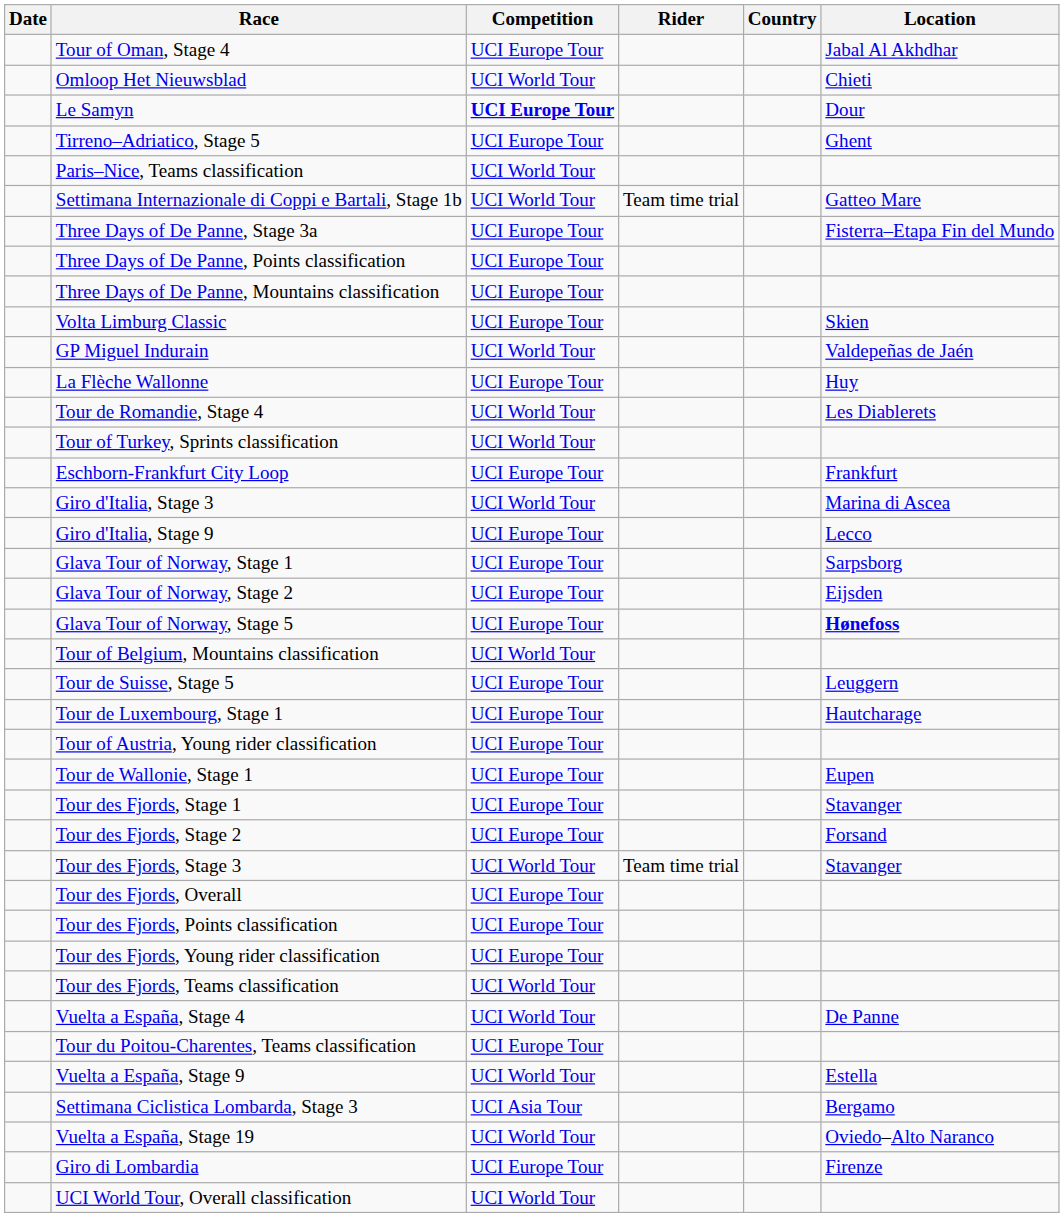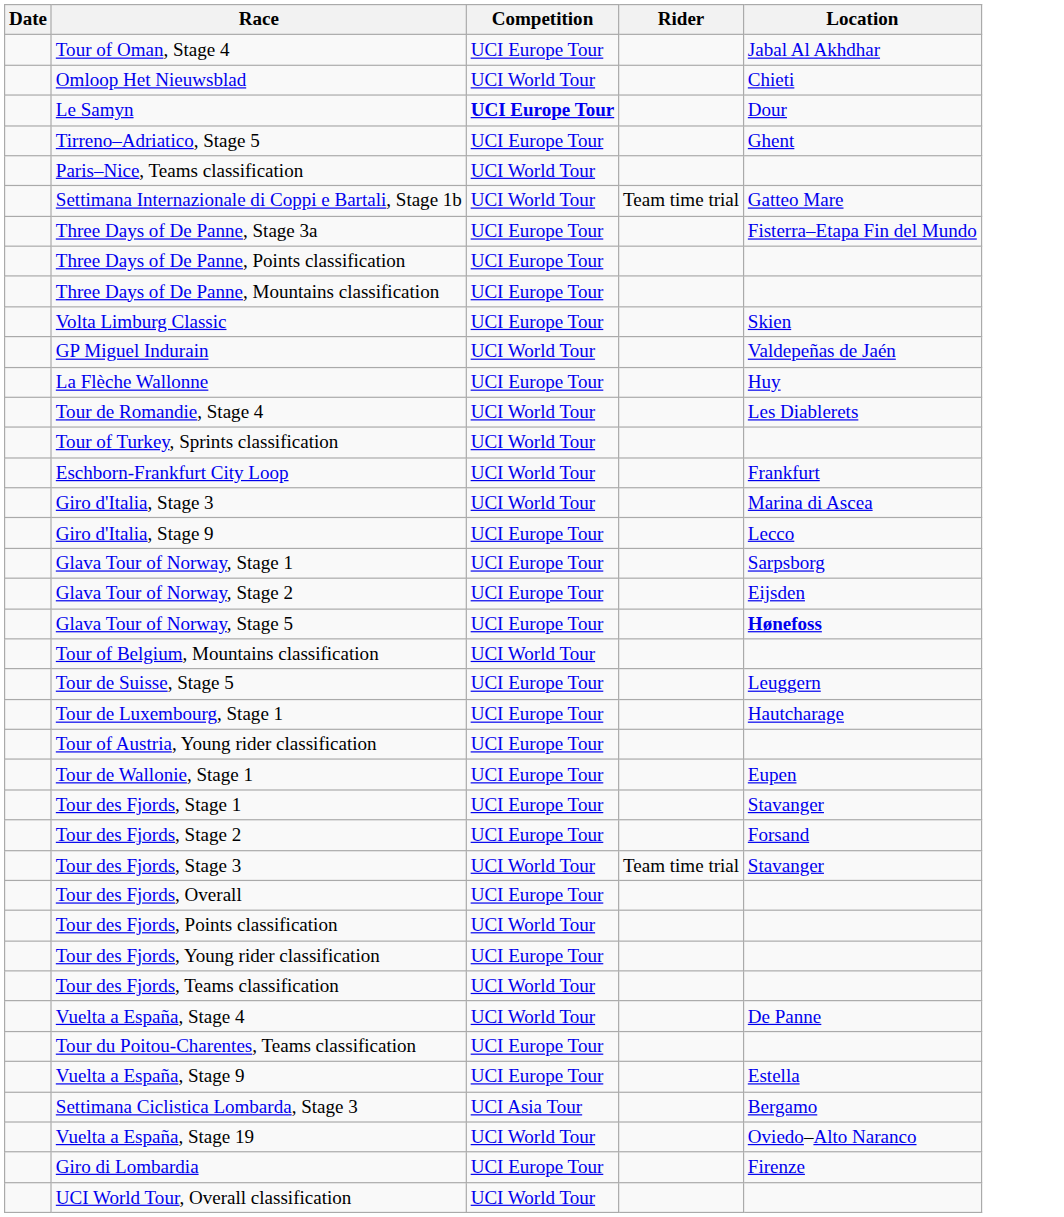 <table class="wikitable sortable">
 <tr>
 <th>Date</th>
 <th>Race</th>
 <th>Competition</th>
 <th>Rider</th>
-<th>Country</th>
 <th>Location</th>
 </tr>
 <tr>
 <td></td>
 <td><a href='#'>Tour of Oman</a>, Stage 4</td>
 <td><a href='#'>UCI Europe Tour</a></td>
-<td></td>
 <td></td>
 <td><a href='#'>Jabal Al Akhdhar</a></td>
 </tr>
 <tr>
 <td></td>
 <td><a href='#'>Omloop Het Nieuwsblad</a></td>
 <td><a href='#'>UCI World Tour</a></td>
 <td></td>
-<td></td>
 <td><a href='#'>Chieti</a></td>
 </tr>
 <tr>
 <td></td>
 <td><a href='#'>Le Samyn</a></td>
 <td><strong><a href='#'>UCI Europe Tour</a></strong></td>
 <td></td>
-<td></td>
 <td><a href='#'>Dour</a></td>
 </tr>
 <tr>
 <td></td>
 <td><a href='#'>Tirreno–Adriatico</a>, Stage 5</td>
 <td><a href='#'>UCI Europe Tour</a></td>
-<td></td>
 <td></td>
 <td><a href='#'>Ghent</a></td>
 </tr>
 <tr>
 <td></td>
 <td><a href='#'>Paris–Nice</a>, Teams classification</td>
 <td><a href='#'>UCI World Tour</a></td>
 <td align="center"></td>
 <td></td>
-<td></td>
 </tr>
 <tr>
 <td></td>
 <td><a href='#'>Settimana Internazionale di Coppi e Bartali</a>, Stage 1b</td>
 <td><a href='#'>UCI World Tour</a></td>
 <td>Team time trial</td>
-<td></td>
 <td><a href='#'>Gatteo Mare</a></td>
 </tr>
 <tr>
 <td></td>
 <td><a href='#'>Three Days of De Panne</a>, Stage 3a</td>
 <td><a href='#'>UCI Europe Tour</a></td>
-<td></td>
 <td></td>
 <td><a href='#'>Fisterra–Etapa Fin del Mundo</a></td>
 </tr>
 <tr>
 <td></td>
 <td><a href='#'>Three Days of De Panne</a>, Points classification</td>
 <td><a href='#'>UCI Europe Tour</a></td>
 <td></td>
 <td></td>
-<td></td>
 </tr>
 <tr>
 <td></td>
 <td><a href='#'>Three Days of De Panne</a>, Mountains classification</td>
 <td><a href='#'>UCI Europe Tour</a></td>
-<td></td>
 <td></td>
 <td></td>
 </tr>
 <tr>
 <td></td>
 <td><a href='#'>Volta Limburg Classic</a></td>
 <td><a href='#'>UCI Europe Tour</a></td>
 <td></td>
-<td></td>
 <td><a href='#'>Skien</a></td>
 </tr>
 <tr>
 <td></td>
 <td><a href='#'>GP Miguel Indurain</a></td>
 <td><a href='#'>UCI World Tour</a></td>
-<td></td>
 <td></td>
 <td><a href='#'>Valdepeñas de Jaén</a></td>
 </tr>
 <tr>
 <td></td>
 <td><a href='#'>La Flèche Wallonne</a></td>
 <td><a href='#'>UCI Europe Tour</a></td>
 <td></td>
-<td></td>
 <td><a href='#'>Huy</a></td>
 </tr>
 <tr>
 <td></td>
 <td><a href='#'>Tour de Romandie</a>, Stage 4</td>
 <td><a href='#'>UCI World Tour</a></td>
-<td></td>
 <td></td>
 <td><a href='#'>Les Diablerets</a></td>
 </tr>
 <tr>
 <td></td>
 <td><a href='#'>Tour of Turkey</a>, Sprints classification</td>
 <td><a href='#'>UCI World Tour</a></td>
 <td></td>
 <td></td>
-<td></td>
 </tr>
 <tr>
 <td></td>
 <td><a href='#'>Eschborn-Frankfurt City Loop</a></td>
-<td><a href='#'>UCI Europe Tour</a></td>
-<td></td>
+<td><a href='#'>UCI World Tour</a></td>
 <td></td>
 <td><a href='#'>Frankfurt</a></td>
 </tr>
 <tr>
 <td></td>
 <td><a href='#'>Giro d'Italia</a>, Stage 3</td>
 <td><a href='#'>UCI World Tour</a></td>
 <td></td>
-<td></td>
 <td><a href='#'>Marina di Ascea</a></td>
 </tr>
 <tr>
 <td></td>
 <td><a href='#'>Giro d'Italia</a>, Stage 9</td>
 <td><a href='#'>UCI Europe Tour</a></td>
-<td></td>
 <td></td>
 <td><a href='#'>Lecco</a></td>
 </tr>
 <tr>
 <td></td>
 <td><a href='#'>Glava Tour of Norway</a>, Stage 1</td>
 <td><a href='#'>UCI Europe Tour</a></td>
 <td></td>
-<td></td>
 <td><a href='#'>Sarpsborg</a></td>
 </tr>
 <tr>
 <td></td>
 <td><a href='#'>Glava Tour of Norway</a>, Stage 2</td>
 <td><a href='#'>UCI Europe Tour</a></td>
 <td></td>
-<td></td>
 <td><a href='#'>Eijsden</a></td>
 </tr>
 <tr>
 <td></td>
 <td><a href='#'>Glava Tour of Norway</a>, Stage 5</td>
 <td><a href='#'>UCI Europe Tour</a></td>
-<td></td>
 <td></td>
 <td><strong><a href='#'>Hønefoss</a></strong></td>
 </tr>
 <tr>
 <td></td>
 <td><a href='#'>Tour of Belgium</a>, Mountains classification</td>
 <td><a href='#'>UCI World Tour</a></td>
 <td></td>
 <td></td>
-<td></td>
 </tr>
 <tr>
 <td></td>
 <td><a href='#'>Tour de Suisse</a>, Stage 5</td>
 <td><a href='#'>UCI Europe Tour</a></td>
-<td></td>
 <td></td>
 <td><a href='#'>Leuggern</a></td>
 </tr>
 <tr>
 <td></td>
 <td><a href='#'>Tour de Luxembourg</a>, Stage 1</td>
 <td><a href='#'>UCI Europe Tour</a></td>
-<td></td>
 <td></td>
 <td><a href='#'>Hautcharage</a></td>
 </tr>
 <tr>
 <td></td>
 <td><a href='#'>Tour of Austria</a>, Young rider classification</td>
 <td><a href='#'>UCI Europe Tour</a></td>
 <td></td>
 <td></td>
-<td></td>
 </tr>
 <tr>
 <td></td>
 <td><a href='#'>Tour de Wallonie</a>, Stage 1</td>
 <td><a href='#'>UCI Europe Tour</a></td>
-<td></td>
 <td></td>
 <td><a href='#'>Eupen</a></td>
 </tr>
 <tr>
 <td></td>
 <td><a href='#'>Tour des Fjords</a>, Stage 1</td>
 <td><a href='#'>UCI Europe Tour</a></td>
 <td></td>
-<td></td>
 <td><a href='#'>Stavanger</a></td>
 </tr>
 <tr>
 <td></td>
 <td><a href='#'>Tour des Fjords</a>, Stage 2</td>
 <td><a href='#'>UCI Europe Tour</a></td>
-<td></td>
 <td></td>
 <td><a href='#'>Forsand</a></td>
 </tr>
 <tr>
 <td></td>
 <td><a href='#'>Tour des Fjords</a>, Stage 3</td>
 <td><a href='#'>UCI World Tour</a></td>
 <td>Team time trial</td>
-<td></td>
 <td><a href='#'>Stavanger</a></td>
 </tr>
 <tr>
 <td></td>
 <td><a href='#'>Tour des Fjords</a>, Overall</td>
 <td><a href='#'>UCI Europe Tour</a></td>
 <td></td>
 <td></td>
-<td></td>
 </tr>
 <tr>
 <td></td>
 <td><a href='#'>Tour des Fjords</a>, Points classification</td>
-<td><a href='#'>UCI Europe Tour</a></td>
-<td></td>
+<td><a href='#'>UCI World Tour</a></td>
 <td></td>
 <td></td>
 </tr>
 <tr>
 <td></td>
 <td><a href='#'>Tour des Fjords</a>, Young rider classification</td>
 <td><a href='#'>UCI Europe Tour</a></td>
 <td></td>
 <td></td>
-<td></td>
 </tr>
 <tr>
 <td></td>
 <td><a href='#'>Tour des Fjords</a>, Teams classification</td>
 <td><a href='#'>UCI World Tour</a></td>
 <td align="center"></td>
 <td></td>
-<td></td>
 </tr>
 <tr>
 <td></td>
 <td><a href='#'>Vuelta a España</a>, Stage 4</td>
 <td><a href='#'>UCI World Tour</a></td>
-<td></td>
 <td></td>
 <td><a href='#'>De Panne</a></td>
 </tr>
 <tr>
 <td></td>
 <td><a href='#'>Tour du Poitou-Charentes</a>, Teams classification</td>
 <td><a href='#'>UCI Europe Tour</a></td>
 <td align="center"></td>
 <td></td>
-<td></td>
 </tr>
 <tr>
 <td></td>
 <td><a href='#'>Vuelta a España</a>, Stage 9</td>
-<td><a href='#'>UCI World Tour</a></td>
-<td></td>
+<td><a href='#'>UCI Europe Tour</a></td>
 <td></td>
 <td><a href='#'>Estella</a></td>
 </tr>
 <tr>
 <td></td>
 <td><a href='#'>Settimana Ciclistica Lombarda</a>, Stage 3</td>
 <td><a href='#'>UCI Asia Tour</a></td>
 <td></td>
-<td></td>
 <td><a href='#'>Bergamo</a></td>
 </tr>
 <tr>
 <td></td>
 <td><a href='#'>Vuelta a España</a>, Stage 19</td>
 <td><a href='#'>UCI World Tour</a></td>
 <td></td>
-<td></td>
 <td><a href='#'>Oviedo</a>–<a href='#'>Alto Naranco</a></td>
 </tr>
 <tr>
 <td></td>
 <td><a href='#'>Giro di Lombardia</a></td>
 <td><a href='#'>UCI Europe Tour</a></td>
-<td></td>
 <td></td>
 <td><a href='#'>Firenze</a></td>
 </tr>
 <tr>
 <td></td>
 <td><a href='#'>UCI World Tour</a>, Overall classification</td>
 <td><a href='#'>UCI World Tour</a></td>
 <td></td>
 <td></td>
-<td></td>
 </tr>
 </table>
